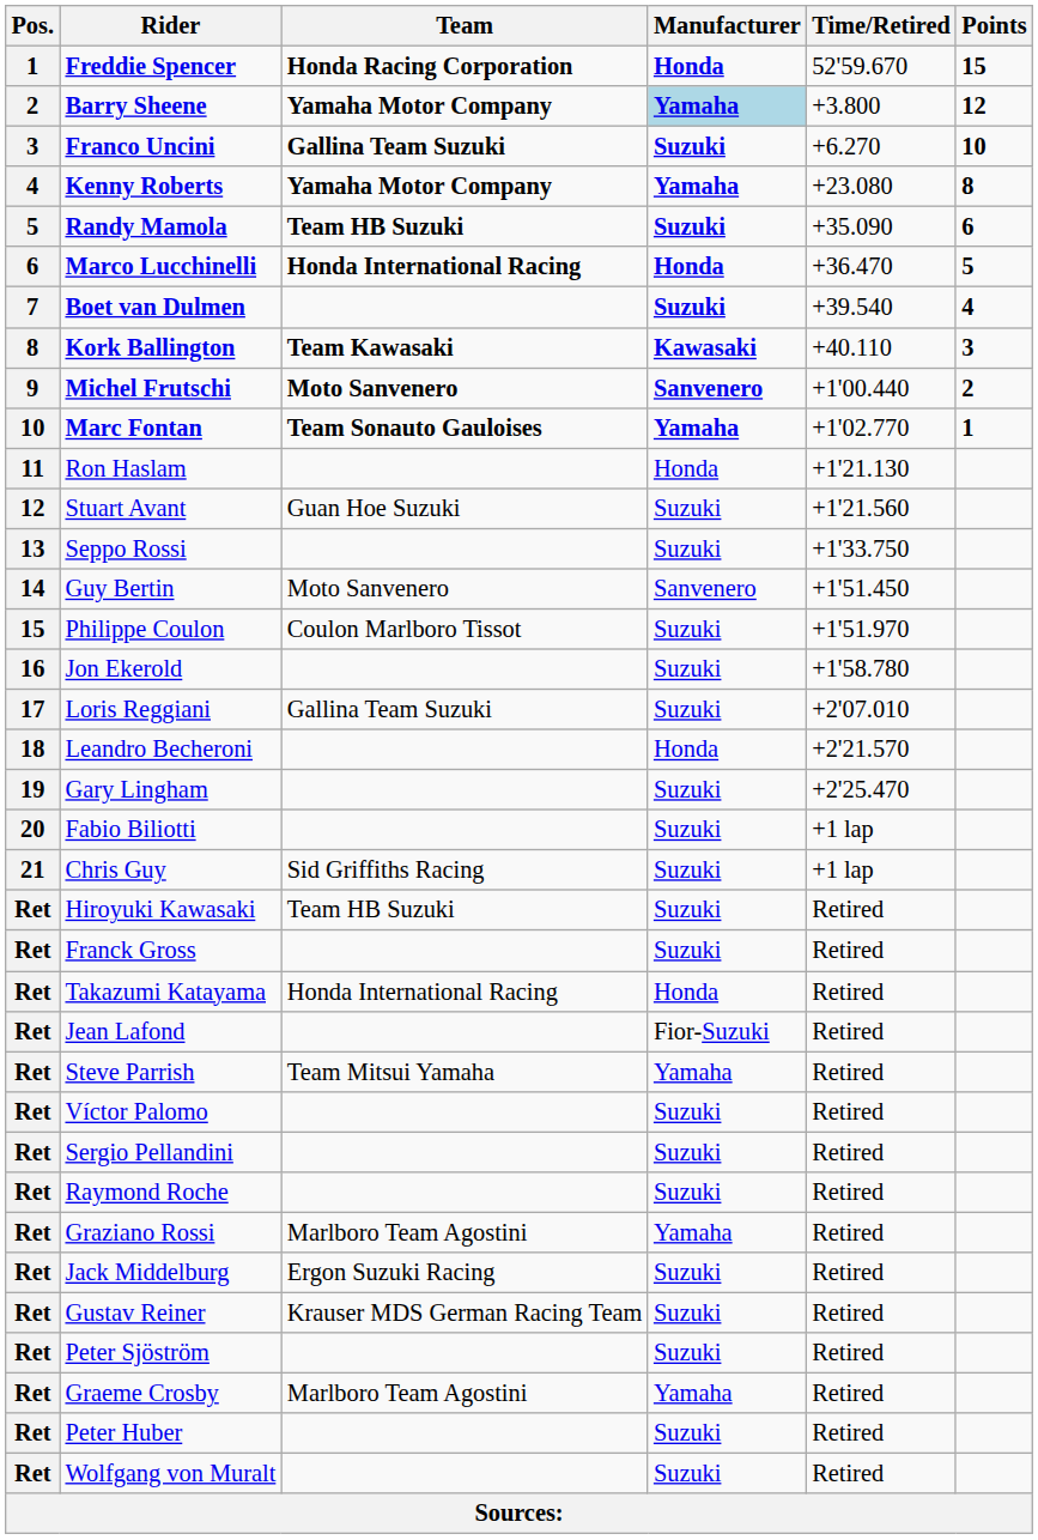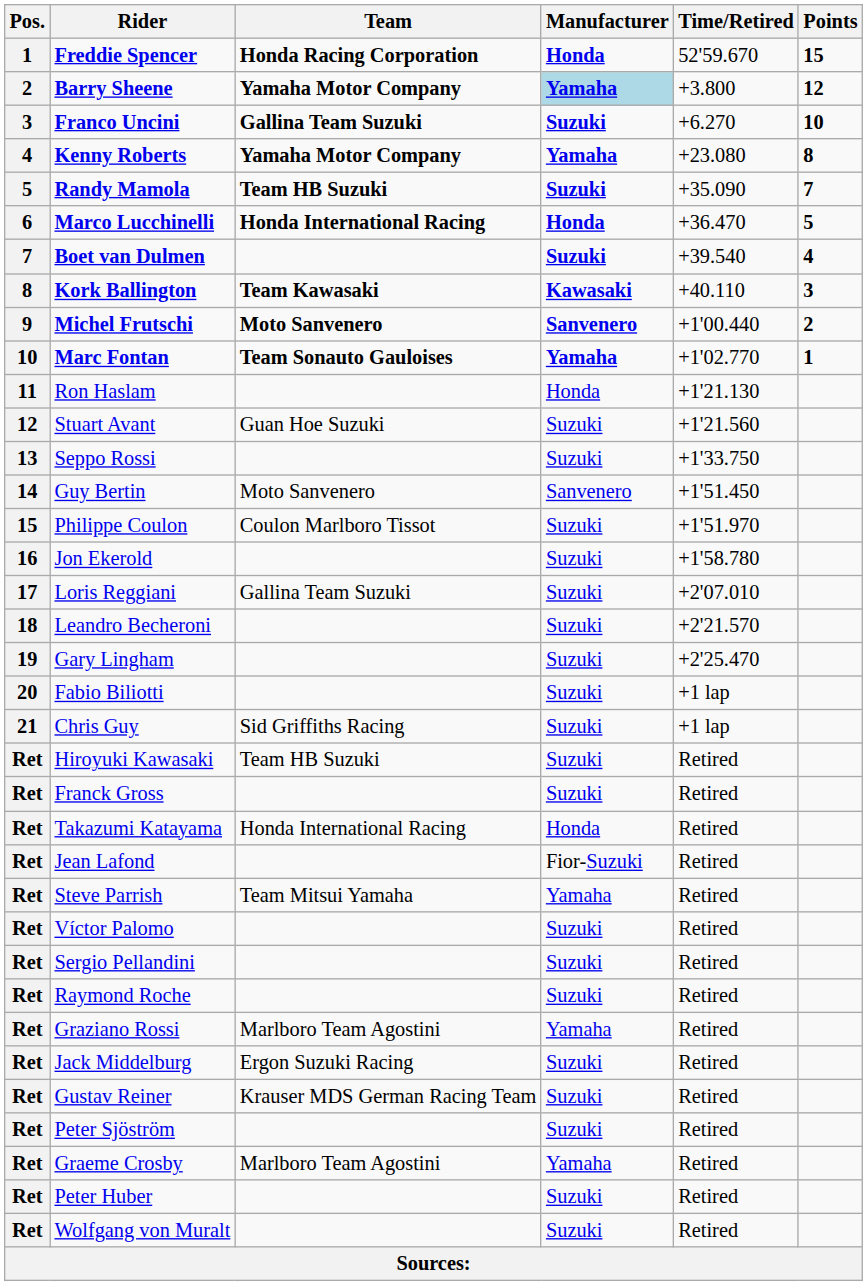 <table class="wikitable" style="font-size: 95%;">
 <tr>
 <th>Pos.</th>
 <th>Rider</th>
 <th>Team</th>
 <th>Manufacturer</th>
 <th>Time/Retired</th>
 <th>Points</th>
 </tr>
 <tr>
 <th>1</th>
 <td> <strong><a href='#'>Freddie Spencer</a></strong></td>
 <td><strong>Honda Racing Corporation</strong></td>
 <td><strong><a href='#'>Honda</a></strong></td>
 <td>52'59.670</td>
 <td><strong>15</strong></td>
 </tr>
 <tr>
 <th>2</th>
 <td> <strong><a href='#'>Barry Sheene</a></strong></td>
 <td><strong>Yamaha Motor Company</strong></td>
 <td style="background: lightblue;"><strong><a href='#'>Yamaha</a></strong></td>
 <td>+3.800</td>
 <td><strong>12</strong></td>
 </tr>
 <tr>
 <th>3</th>
 <td> <strong><a href='#'>Franco Uncini</a></strong></td>
 <td><strong>Gallina Team Suzuki</strong></td>
 <td><strong><a href='#'>Suzuki</a></strong></td>
 <td>+6.270</td>
 <td><strong>10</strong></td>
 </tr>
 <tr>
 <th>4</th>
 <td> <strong><a href='#'>Kenny Roberts</a></strong></td>
 <td><strong>Yamaha Motor Company</strong></td>
 <td><strong><a href='#'>Yamaha</a></strong></td>
 <td>+23.080</td>
 <td><strong>8</strong></td>
 </tr>
 <tr>
 <th>5</th>
 <td> <strong><a href='#'>Randy Mamola</a></strong></td>
 <td><strong>Team HB Suzuki</strong></td>
 <td><strong><a href='#'>Suzuki</a></strong></td>
 <td>+35.090</td>
-<td><strong>6</strong></td>
+<td><strong>7</strong></td>
 </tr>
 <tr>
 <th>6</th>
 <td> <strong><a href='#'>Marco Lucchinelli</a></strong></td>
 <td><strong>Honda International Racing</strong></td>
 <td><strong><a href='#'>Honda</a></strong></td>
 <td>+36.470</td>
 <td><strong>5</strong></td>
 </tr>
 <tr>
 <th>7</th>
 <td> <strong><a href='#'>Boet van Dulmen</a></strong></td>
 <td></td>
 <td><strong><a href='#'>Suzuki</a></strong></td>
 <td>+39.540</td>
 <td><strong>4</strong></td>
 </tr>
 <tr>
 <th>8</th>
 <td> <strong><a href='#'>Kork Ballington</a></strong></td>
 <td><strong>Team Kawasaki</strong></td>
 <td><strong><a href='#'>Kawasaki</a></strong></td>
 <td>+40.110</td>
 <td><strong>3</strong></td>
 </tr>
 <tr>
 <th>9</th>
 <td> <strong><a href='#'>Michel Frutschi</a></strong></td>
 <td><strong>Moto Sanvenero</strong></td>
 <td><strong><a href='#'>Sanvenero</a></strong></td>
 <td>+1'00.440</td>
 <td><strong>2</strong></td>
 </tr>
 <tr>
 <th>10</th>
 <td> <strong><a href='#'>Marc Fontan</a></strong></td>
 <td><strong>Team Sonauto Gauloises</strong></td>
 <td><strong><a href='#'>Yamaha</a></strong></td>
 <td>+1'02.770</td>
 <td><strong>1</strong></td>
 </tr>
 <tr>
 <th>11</th>
 <td> <a href='#'>Ron Haslam</a></td>
 <td></td>
 <td><a href='#'>Honda</a></td>
 <td>+1'21.130</td>
 <td></td>
 </tr>
 <tr>
 <th>12</th>
 <td> <a href='#'>Stuart Avant</a></td>
 <td>Guan Hoe Suzuki</td>
 <td><a href='#'>Suzuki</a></td>
 <td>+1'21.560</td>
 <td></td>
 </tr>
 <tr>
 <th>13</th>
 <td> <a href='#'>Seppo Rossi</a></td>
 <td></td>
 <td><a href='#'>Suzuki</a></td>
 <td>+1'33.750</td>
 <td></td>
 </tr>
 <tr>
 <th>14</th>
 <td> <a href='#'>Guy Bertin</a></td>
 <td>Moto Sanvenero</td>
 <td><a href='#'>Sanvenero</a></td>
 <td>+1'51.450</td>
 <td></td>
 </tr>
 <tr>
 <th>15</th>
 <td> <a href='#'>Philippe Coulon</a></td>
 <td>Coulon Marlboro Tissot</td>
 <td><a href='#'>Suzuki</a></td>
 <td>+1'51.970</td>
 <td></td>
 </tr>
 <tr>
 <th>16</th>
 <td> <a href='#'>Jon Ekerold</a></td>
 <td></td>
 <td><a href='#'>Suzuki</a></td>
 <td>+1'58.780</td>
 <td></td>
 </tr>
 <tr>
 <th>17</th>
 <td> <a href='#'>Loris Reggiani</a></td>
 <td>Gallina Team Suzuki</td>
 <td><a href='#'>Suzuki</a></td>
 <td>+2'07.010</td>
 <td></td>
 </tr>
 <tr>
 <th>18</th>
 <td> <a href='#'>Leandro Becheroni</a></td>
 <td></td>
-<td><a href='#'>Honda</a></td>
+<td><a href='#'>Suzuki</a></td>
 <td>+2'21.570</td>
 <td></td>
 </tr>
 <tr>
 <th>19</th>
 <td> <a href='#'>Gary Lingham</a></td>
 <td></td>
 <td><a href='#'>Suzuki</a></td>
 <td>+2'25.470</td>
 <td></td>
 </tr>
 <tr>
 <th>20</th>
 <td> <a href='#'>Fabio Biliotti</a></td>
 <td></td>
 <td><a href='#'>Suzuki</a></td>
 <td>+1 lap</td>
 <td></td>
 </tr>
 <tr>
 <th>21</th>
 <td> <a href='#'>Chris Guy</a></td>
 <td>Sid Griffiths Racing</td>
 <td><a href='#'>Suzuki</a></td>
 <td>+1 lap</td>
 <td></td>
 </tr>
 <tr>
 <th>Ret</th>
 <td> <a href='#'>Hiroyuki Kawasaki</a></td>
 <td>Team HB Suzuki</td>
 <td><a href='#'>Suzuki</a></td>
 <td>Retired</td>
 <td></td>
 </tr>
 <tr>
 <th>Ret</th>
 <td> <a href='#'>Franck Gross</a></td>
 <td></td>
 <td><a href='#'>Suzuki</a></td>
 <td>Retired</td>
 <td></td>
 </tr>
 <tr>
 <th>Ret</th>
 <td> <a href='#'>Takazumi Katayama</a></td>
 <td>Honda International Racing</td>
 <td><a href='#'>Honda</a></td>
 <td>Retired</td>
 <td></td>
 </tr>
 <tr>
 <th>Ret</th>
 <td> <a href='#'>Jean Lafond</a></td>
 <td></td>
 <td>Fior-<a href='#'>Suzuki</a></td>
 <td>Retired</td>
 <td></td>
 </tr>
 <tr>
 <th>Ret</th>
 <td> <a href='#'>Steve Parrish</a></td>
 <td>Team Mitsui Yamaha</td>
 <td><a href='#'>Yamaha</a></td>
 <td>Retired</td>
 <td></td>
 </tr>
 <tr>
 <th>Ret</th>
 <td> <a href='#'>Víctor Palomo</a></td>
 <td></td>
 <td><a href='#'>Suzuki</a></td>
 <td>Retired</td>
 <td></td>
 </tr>
 <tr>
 <th>Ret</th>
 <td> <a href='#'>Sergio Pellandini</a></td>
 <td></td>
 <td><a href='#'>Suzuki</a></td>
 <td>Retired</td>
 <td></td>
 </tr>
 <tr>
 <th>Ret</th>
 <td> <a href='#'>Raymond Roche</a></td>
 <td></td>
 <td><a href='#'>Suzuki</a></td>
 <td>Retired</td>
 <td></td>
 </tr>
 <tr>
 <th>Ret</th>
 <td> <a href='#'>Graziano Rossi</a></td>
 <td>Marlboro Team Agostini</td>
 <td><a href='#'>Yamaha</a></td>
 <td>Retired</td>
 <td></td>
 </tr>
 <tr>
 <th>Ret</th>
 <td> <a href='#'>Jack Middelburg</a></td>
 <td>Ergon Suzuki Racing</td>
 <td><a href='#'>Suzuki</a></td>
 <td>Retired</td>
 <td></td>
 </tr>
 <tr>
 <th>Ret</th>
 <td> <a href='#'>Gustav Reiner</a></td>
 <td>Krauser MDS German Racing Team</td>
 <td><a href='#'>Suzuki</a></td>
 <td>Retired</td>
 <td></td>
 </tr>
 <tr>
 <th>Ret</th>
 <td> <a href='#'>Peter Sjöström</a></td>
 <td></td>
 <td><a href='#'>Suzuki</a></td>
 <td>Retired</td>
 <td></td>
 </tr>
 <tr>
 <th>Ret</th>
 <td> <a href='#'>Graeme Crosby</a></td>
 <td>Marlboro Team Agostini</td>
 <td><a href='#'>Yamaha</a></td>
 <td>Retired</td>
 <td></td>
 </tr>
 <tr>
 <th>Ret</th>
 <td> <a href='#'>Peter Huber</a></td>
 <td></td>
 <td><a href='#'>Suzuki</a></td>
 <td>Retired</td>
 <td></td>
 </tr>
 <tr>
 <th>Ret</th>
 <td> <a href='#'>Wolfgang von Muralt</a></td>
 <td></td>
 <td><a href='#'>Suzuki</a></td>
 <td>Retired</td>
 <td></td>
 </tr>
 <tr>
 <th colspan=8>Sources: </th>
 </tr>
 </table>
